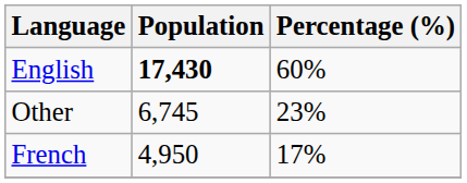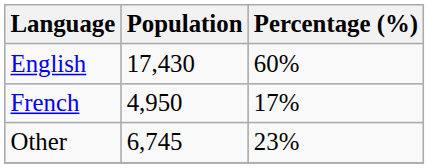 <table class="wikitable">
 <tr>
 <th>Language</th>
 <th>Population</th>
 <th>Percentage (%)</th>
 </tr>
 <tr>
 <td><a href='#'>English</a></td>
-<td><strong>17,430</strong></td>
+<td>17,430</td>
 <td>60%</td>
+</tr>
+<tr>
+<td><a href='#'>French</a></td>
+<td>4,950</td>
+<td>17%</td>
 </tr>
 <tr>
 <td>Other</td>
 <td>6,745</td>
 <td>23%</td>
 </tr>
 <tr>
-<td><a href='#'>French</a></td>
-<td>4,950</td>
-<td>17%</td>
-</tr>
-<tr>
 </tr>
 </table>
